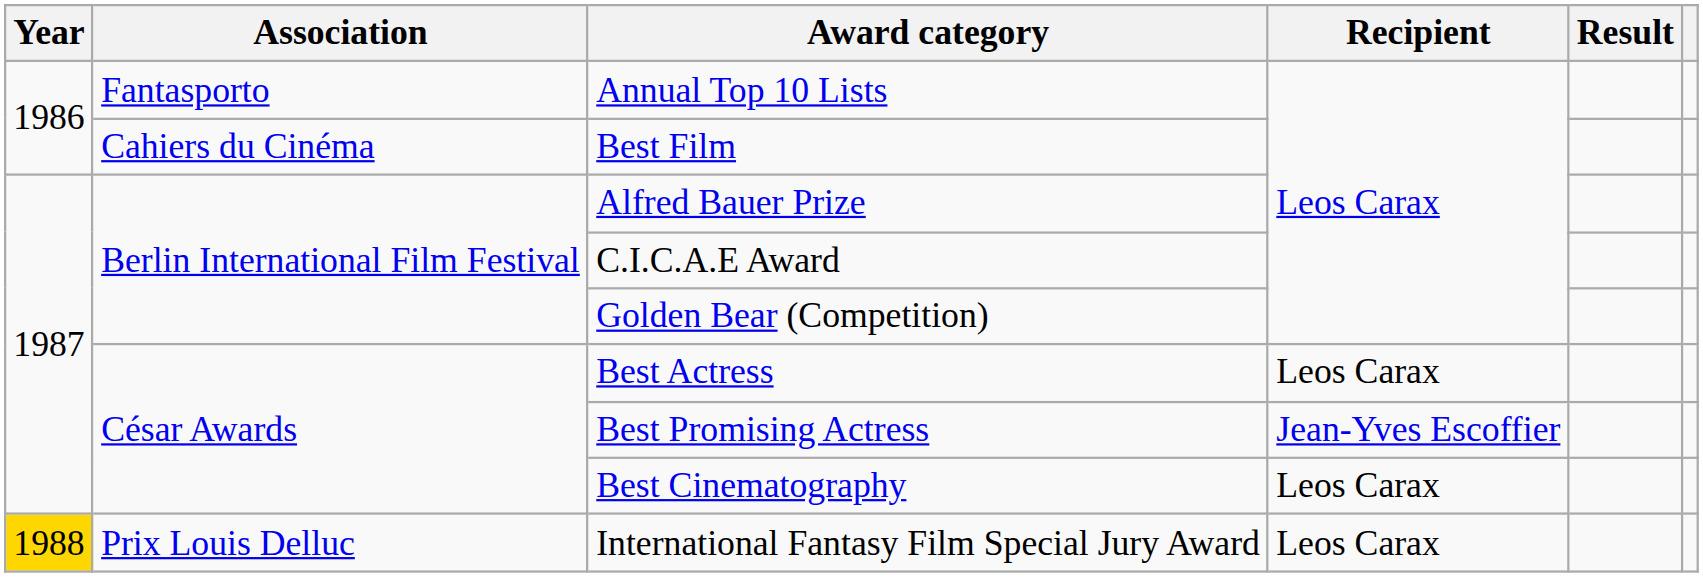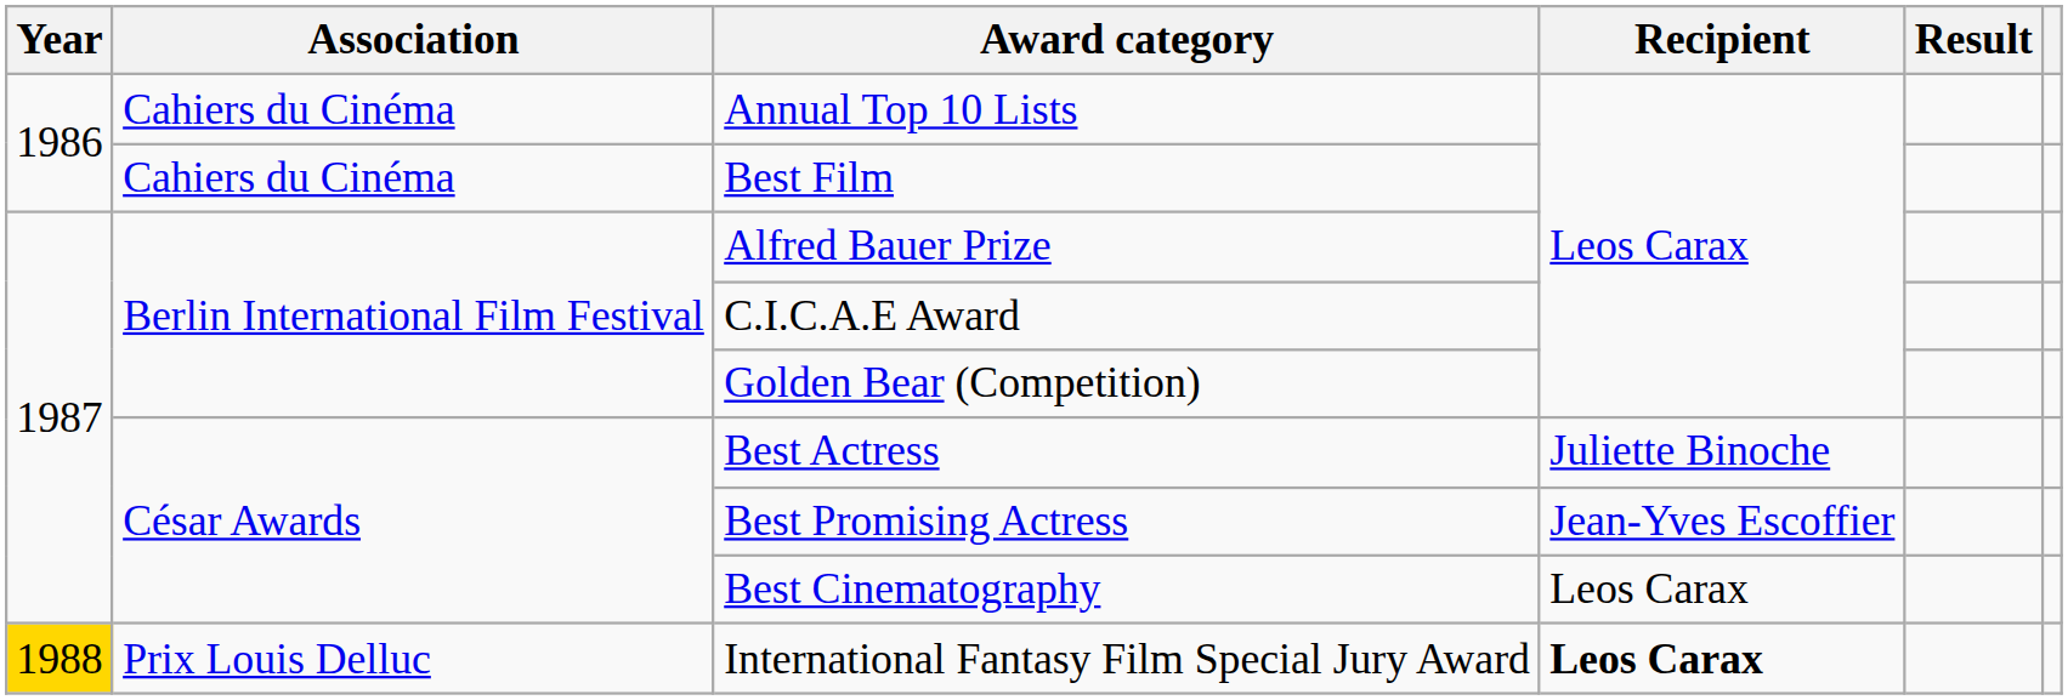 <table class="wikitable">
 <tr>
 <th>Year</th>
 <th>Association</th>
 <th>Award category</th>
 <th>Recipient</th>
 <th>Result</th>
 <th></th>
 </tr>
 <tr>
 <td rowspan="2">1986</td>
-<td><a href='#'>Fantasporto</a></td>
+<td><a href='#'>Cahiers du Cinéma</a></td>
 <td><a href='#'>Annual Top 10 Lists</a><em></td>
 <td rowspan="5"><a href='#'>Leos Carax</a></td>
 <td></td>
 <td align="center"></td>
 </tr>
 <tr>
 <td><a href='#'>Cahiers du Cinéma</a></td>
 <td><a href='#'>Best Film</a></td>
 <td></td>
 <td align="center"></td>
 </tr>
 <tr>
 <td rowspan="6">1987</td>
 <td rowspan="3"><a href='#'>Berlin International Film Festival</a></td>
 <td><a href='#'>Alfred Bauer Prize</a></td>
 <td></td>
 <td align="center"></td>
 </tr>
 <tr>
 <td>C.I.C.A.E Award</td>
 <td></td>
 <td align="center"></td>
 </tr>
 <tr>
 <td><a href='#'>Golden Bear</a> (Competition)</td>
 <td></td>
 <td align="center"></td>
 </tr>
 <tr>
 <td rowspan="3"><a href='#'>César Awards</a></td>
 <td><a href='#'>Best Actress</a></td>
-<td>Leos Carax</td>
+<td><a href='#'>Juliette Binoche</a></td>
 <td></td>
 <td align="center"></td>
 </tr>
 <tr>
 <td><a href='#'>Best Promising Actress</a></td>
 <td><a href='#'>Jean-Yves Escoffier</a></td>
 <td></td>
 <td align="center"></td>
 </tr>
 <tr>
 <td><a href='#'>Best Cinematography</a></td>
 <td>Leos Carax</td>
 <td></td>
 <td align="center"></td>
 </tr>
 <tr>
 <td style="background: gold;">1988</td>
 <td><a href='#'>Prix Louis Delluc</a></td>
 <td>International Fantasy Film Special Jury Award</td>
-<td>Leos Carax</td>
+<td><strong>Leos Carax</strong></td>
 <td></td>
 <td align="center"></td>
 </tr>
 </table>
